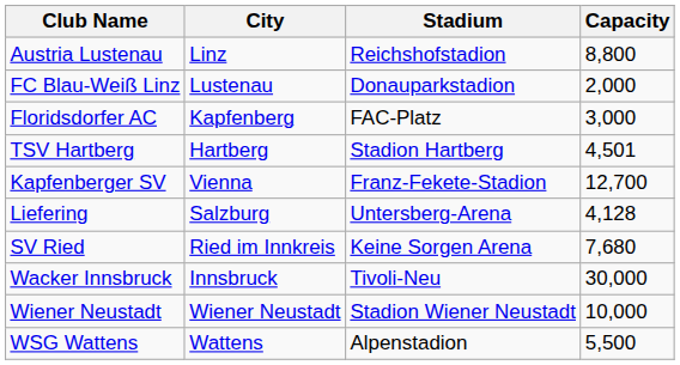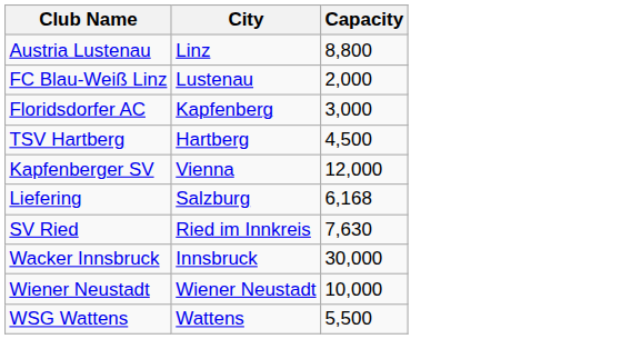 <table class="wikitable">
 <tr>
 <th>Club Name</th>
 <th>City</th>
-<th>Stadium</th>
 <th>Capacity</th>
 </tr>
 <tr>
 <td><a href='#'>Austria Lustenau</a></td>
 <td><a href='#'>Linz</a></td>
-<td><a href='#'>Reichshofstadion</a></td>
 <td>8,800</td>
 </tr>
 <tr>
 <td><a href='#'>FC Blau-Weiß Linz</a></td>
 <td><a href='#'>Lustenau</a></td>
-<td><a href='#'>Donauparkstadion</a></td>
 <td>2,000</td>
 </tr>
 <tr>
 <td><a href='#'>Floridsdorfer AC</a></td>
 <td><a href='#'>Kapfenberg</a></td>
-<td>FAC-Platz</td>
 <td>3,000</td>
 </tr>
 <tr>
 <td><a href='#'>TSV Hartberg</a></td>
 <td><a href='#'>Hartberg</a></td>
-<td><a href='#'>Stadion Hartberg</a></td>
-<td>4,501</td>
+<td>4,500</td>
 </tr>
 <tr>
 <td><a href='#'>Kapfenberger SV</a></td>
 <td><a href='#'>Vienna</a></td>
-<td><a href='#'>Franz-Fekete-Stadion</a></td>
-<td>12,700</td>
+<td>12,000</td>
 </tr>
 <tr>
 <td><a href='#'>Liefering</a></td>
 <td><a href='#'>Salzburg</a></td>
-<td><a href='#'>Untersberg-Arena</a></td>
-<td>4,128</td>
+<td>6,168</td>
 </tr>
 <tr>
 <td><a href='#'>SV Ried</a></td>
 <td><a href='#'>Ried im Innkreis</a></td>
-<td><a href='#'>Keine Sorgen Arena</a></td>
-<td>7,680</td>
+<td>7,630</td>
 </tr>
 <tr>
 <td><a href='#'>Wacker Innsbruck</a></td>
 <td><a href='#'>Innsbruck</a></td>
-<td><a href='#'>Tivoli-Neu</a></td>
 <td>30,000</td>
 </tr>
 <tr>
 <td><a href='#'>Wiener Neustadt</a></td>
 <td><a href='#'>Wiener Neustadt</a></td>
-<td><a href='#'>Stadion Wiener Neustadt</a></td>
 <td>10,000</td>
 </tr>
 <tr>
 <td><a href='#'>WSG Wattens</a></td>
 <td><a href='#'>Wattens</a></td>
-<td>Alpenstadion</td>
 <td>5,500</td>
 </tr>
 </table>
